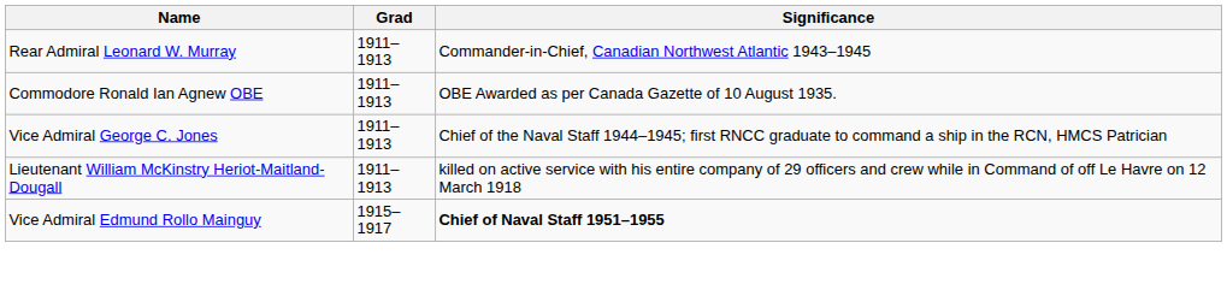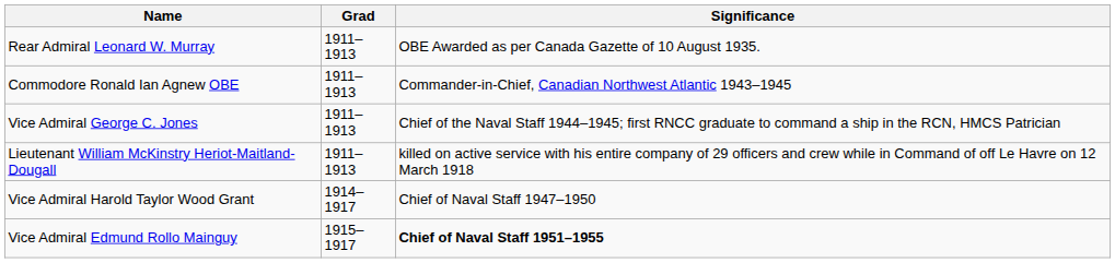 <table class="wikitable">
 <tr>
 <th>Name</th>
 <th>Grad</th>
 <th>Significance</th>
 </tr>
 <tr>
 <td>Rear Admiral <a href='#'>Leonard W. Murray</a></td>
 <td>1911–1913</td>
-<td>Commander-in-Chief, <a href='#'>Canadian Northwest Atlantic</a> 1943–1945</td>
+<td>OBE Awarded as per Canada Gazette of 10 August 1935.</td>
 </tr>
 <tr>
 <td>Commodore Ronald Ian Agnew <a href='#'>OBE</a></td>
 <td>1911–1913</td>
-<td>OBE Awarded as per Canada Gazette of 10 August 1935.</td>
+<td>Commander-in-Chief, <a href='#'>Canadian Northwest Atlantic</a> 1943–1945</td>
 </tr>
 <tr>
 <td>Vice Admiral <a href='#'>George C. Jones</a></td>
 <td>1911–1913</td>
 <td>Chief of the Naval Staff 1944–1945; first RNCC graduate to command a ship in the RCN, HMCS Patrician</td>
 </tr>
 <tr>
 <td>Lieutenant <a href='#'>William McKinstry Heriot-Maitland-Dougall</a></td>
 <td>1911–1913</td>
 <td>killed on active service with his entire company of 29 officers and crew while in Command of  off Le Havre on 12 March 1918</td>
 </tr>
 <tr>
+<td>Vice Admiral Harold Taylor Wood Grant</td>
+<td>1914–1917</td>
+<td>Chief of Naval Staff 1947–1950</td>
+</tr>
+<tr>
 <td>Vice Admiral <a href='#'>Edmund Rollo Mainguy</a></td>
 <td>1915–1917</td>
 <td><strong>Chief of Naval Staff 1951–1955</strong></td>
 </tr>
 </table>
